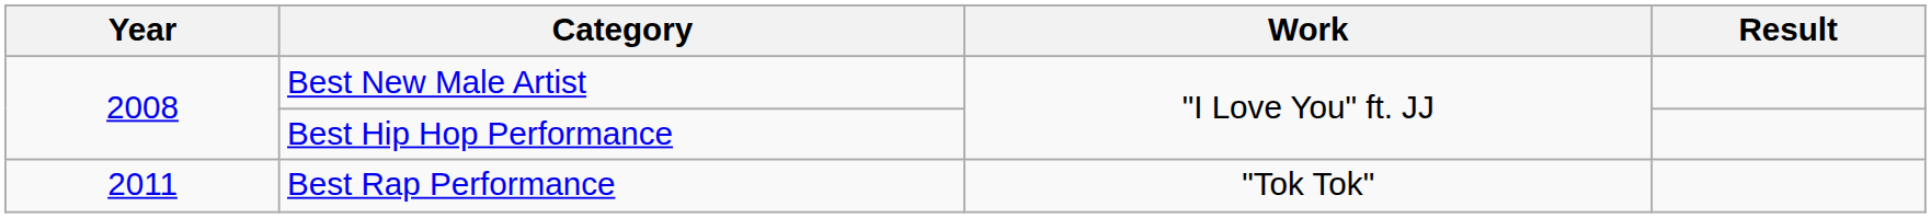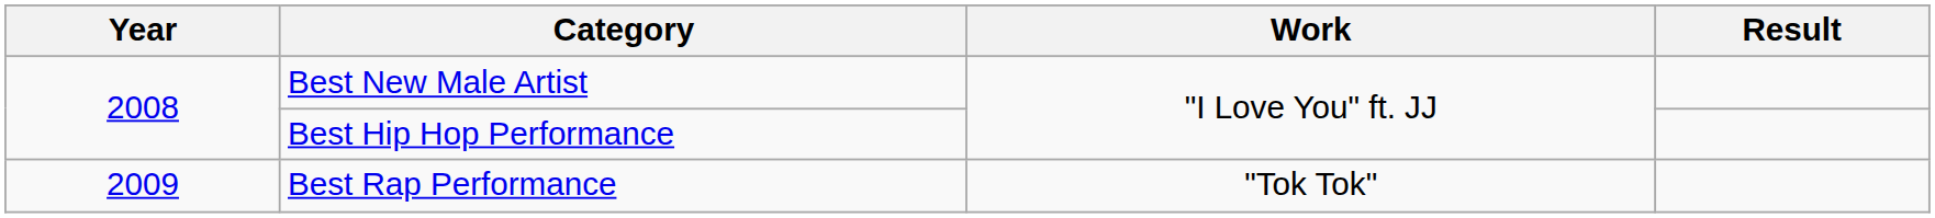 <table | width="75%" class="wikitable sortable">
 <tr>
 <th width="10%">Year</th>
 <th width="25%">Category</th>
 <th width="25%">Work</th>
 <th width="10%">Result</th>
 </tr>
 <tr>
 <td align="center" rowspan=2><a href='#'>2008</a></td>
 <td><a href='#'>Best New Male Artist</a></td>
 <td align="center" rowspan=2>"I Love You" ft. JJ</td>
 <td></td>
 </tr>
 <tr>
 <td><a href='#'>Best Hip Hop Performance</a></td>
 <td></td>
 </tr>
 <tr>
-<td align="center"><a href='#'>2011</a></td>
+<td align="center"><a href='#'>2009</a></td>
 <td><a href='#'>Best Rap Performance</a></td>
 <td align="center" rowspan=2>"Tok Tok"</td>
 <td></td>
 </tr>
 </table>
